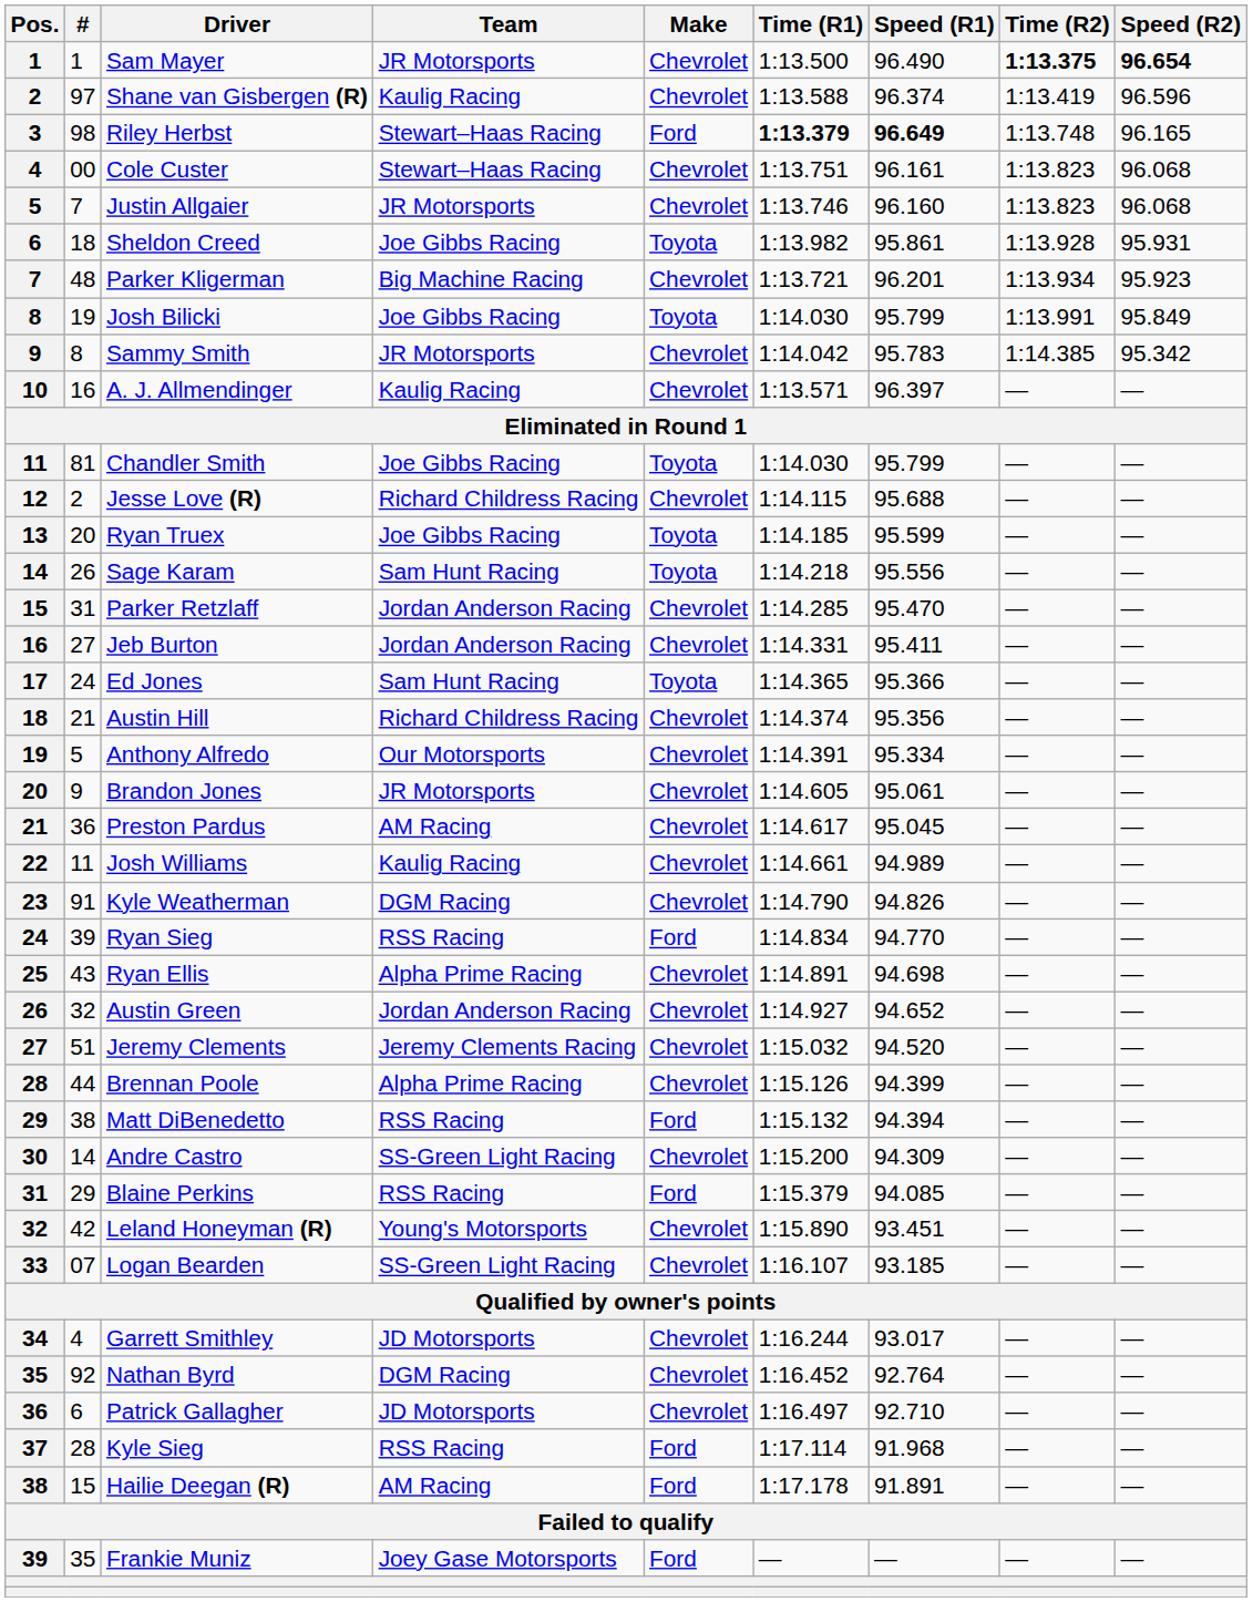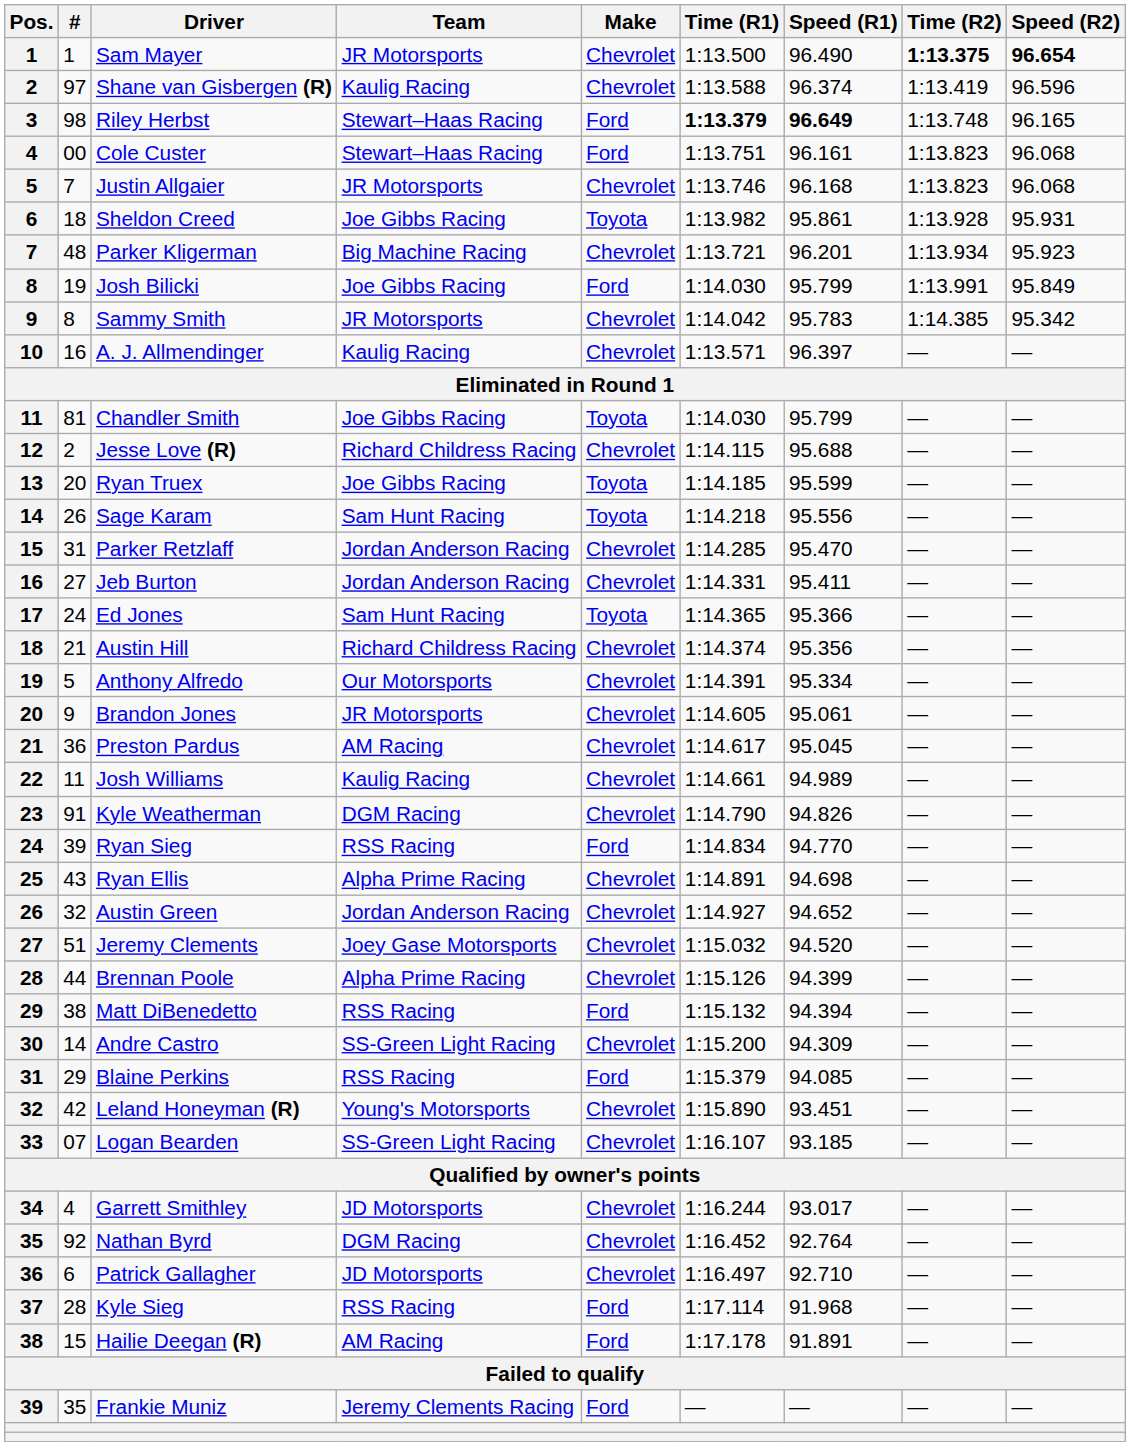 <table class="wikitable" style="font-size:95%">
 <tr>
 <th>Pos.</th>
 <th>#</th>
 <th>Driver</th>
 <th>Team</th>
 <th>Make</th>
 <th>Time (R1)</th>
 <th>Speed (R1)</th>
 <th>Time (R2)</th>
 <th>Speed (R2)</th>
 </tr>
 <tr>
 <th>1</th>
 <td>1</td>
 <td><a href='#'>Sam Mayer</a></td>
 <td><a href='#'>JR Motorsports</a></td>
 <td><a href='#'>Chevrolet</a></td>
 <td>1:13.500</td>
 <td>96.490</td>
 <td><strong>1:13.375</strong></td>
 <td><strong>96.654</strong></td>
 </tr>
 <tr>
 <th>2</th>
 <td>97</td>
 <td><a href='#'>Shane van Gisbergen</a> <strong>(R)</strong></td>
 <td><a href='#'>Kaulig Racing</a></td>
 <td><a href='#'>Chevrolet</a></td>
 <td>1:13.588</td>
 <td>96.374</td>
 <td>1:13.419</td>
 <td>96.596</td>
 </tr>
 <tr>
 <th>3</th>
 <td>98</td>
 <td><a href='#'>Riley Herbst</a></td>
 <td><a href='#'>Stewart–Haas Racing</a></td>
 <td><a href='#'>Ford</a></td>
 <td><strong>1:13.379</strong></td>
 <td><strong>96.649</strong></td>
 <td>1:13.748</td>
 <td>96.165</td>
 </tr>
 <tr>
 <th>4</th>
 <td>00</td>
 <td><a href='#'>Cole Custer</a></td>
 <td><a href='#'>Stewart–Haas Racing</a></td>
-<td><a href='#'>Chevrolet</a></td>
+<td><a href='#'>Ford</a></td>
 <td>1:13.751</td>
 <td>96.161</td>
 <td>1:13.823</td>
 <td>96.068</td>
 </tr>
 <tr>
 <th>5</th>
 <td>7</td>
 <td><a href='#'>Justin Allgaier</a></td>
 <td><a href='#'>JR Motorsports</a></td>
 <td><a href='#'>Chevrolet</a></td>
 <td>1:13.746</td>
-<td>96.160</td>
+<td>96.168</td>
 <td>1:13.823</td>
 <td>96.068</td>
 </tr>
 <tr>
 <th>6</th>
 <td>18</td>
 <td><a href='#'>Sheldon Creed</a></td>
 <td><a href='#'>Joe Gibbs Racing</a></td>
 <td><a href='#'>Toyota</a></td>
 <td>1:13.982</td>
 <td>95.861</td>
 <td>1:13.928</td>
 <td>95.931</td>
 </tr>
 <tr>
 <th>7</th>
 <td>48</td>
 <td><a href='#'>Parker Kligerman</a></td>
 <td><a href='#'>Big Machine Racing</a></td>
 <td><a href='#'>Chevrolet</a></td>
 <td>1:13.721</td>
 <td>96.201</td>
 <td>1:13.934</td>
 <td>95.923</td>
 </tr>
 <tr>
 <th>8</th>
 <td>19</td>
 <td><a href='#'>Josh Bilicki</a></td>
 <td><a href='#'>Joe Gibbs Racing</a></td>
-<td><a href='#'>Toyota</a></td>
+<td><a href='#'>Ford</a></td>
 <td>1:14.030</td>
 <td>95.799</td>
 <td>1:13.991</td>
 <td>95.849</td>
 </tr>
 <tr>
 <th>9</th>
 <td>8</td>
 <td><a href='#'>Sammy Smith</a></td>
 <td><a href='#'>JR Motorsports</a></td>
 <td><a href='#'>Chevrolet</a></td>
 <td>1:14.042</td>
 <td>95.783</td>
 <td>1:14.385</td>
 <td>95.342</td>
 </tr>
 <tr>
 <th>10</th>
 <td>16</td>
 <td><a href='#'>A. J. Allmendinger</a></td>
 <td><a href='#'>Kaulig Racing</a></td>
 <td><a href='#'>Chevrolet</a></td>
 <td>1:13.571</td>
 <td>96.397</td>
 <td>—</td>
 <td>—</td>
 </tr>
 <tr>
 <th colspan="9">Eliminated in Round 1</th>
 </tr>
 <tr>
 <th>11</th>
 <td>81</td>
 <td><a href='#'>Chandler Smith</a></td>
 <td><a href='#'>Joe Gibbs Racing</a></td>
 <td><a href='#'>Toyota</a></td>
 <td>1:14.030</td>
 <td>95.799</td>
 <td>—</td>
 <td>—</td>
 </tr>
 <tr>
 <th>12</th>
 <td>2</td>
 <td><a href='#'>Jesse Love</a> <strong>(R)</strong></td>
 <td><a href='#'>Richard Childress Racing</a></td>
 <td><a href='#'>Chevrolet</a></td>
 <td>1:14.115</td>
 <td>95.688</td>
 <td>—</td>
 <td>—</td>
 </tr>
 <tr>
 <th>13</th>
 <td>20</td>
 <td><a href='#'>Ryan Truex</a></td>
 <td><a href='#'>Joe Gibbs Racing</a></td>
 <td><a href='#'>Toyota</a></td>
 <td>1:14.185</td>
 <td>95.599</td>
 <td>—</td>
 <td>—</td>
 </tr>
 <tr>
 <th>14</th>
 <td>26</td>
 <td><a href='#'>Sage Karam</a></td>
 <td><a href='#'>Sam Hunt Racing</a></td>
 <td><a href='#'>Toyota</a></td>
 <td>1:14.218</td>
 <td>95.556</td>
 <td>—</td>
 <td>—</td>
 </tr>
 <tr>
 <th>15</th>
 <td>31</td>
 <td><a href='#'>Parker Retzlaff</a></td>
 <td><a href='#'>Jordan Anderson Racing</a></td>
 <td><a href='#'>Chevrolet</a></td>
 <td>1:14.285</td>
 <td>95.470</td>
 <td>—</td>
 <td>—</td>
 </tr>
 <tr>
 <th>16</th>
 <td>27</td>
 <td><a href='#'>Jeb Burton</a></td>
 <td><a href='#'>Jordan Anderson Racing</a></td>
 <td><a href='#'>Chevrolet</a></td>
 <td>1:14.331</td>
 <td>95.411</td>
 <td>—</td>
 <td>—</td>
 </tr>
 <tr>
 <th>17</th>
 <td>24</td>
 <td><a href='#'>Ed Jones</a></td>
 <td><a href='#'>Sam Hunt Racing</a></td>
 <td><a href='#'>Toyota</a></td>
 <td>1:14.365</td>
 <td>95.366</td>
 <td>—</td>
 <td>—</td>
 </tr>
 <tr>
 <th>18</th>
 <td>21</td>
 <td><a href='#'>Austin Hill</a></td>
 <td><a href='#'>Richard Childress Racing</a></td>
 <td><a href='#'>Chevrolet</a></td>
 <td>1:14.374</td>
 <td>95.356</td>
 <td>—</td>
 <td>—</td>
 </tr>
 <tr>
 <th>19</th>
 <td>5</td>
 <td><a href='#'>Anthony Alfredo</a></td>
 <td><a href='#'>Our Motorsports</a></td>
 <td><a href='#'>Chevrolet</a></td>
 <td>1:14.391</td>
 <td>95.334</td>
 <td>—</td>
 <td>—</td>
 </tr>
 <tr>
 <th>20</th>
 <td>9</td>
 <td><a href='#'>Brandon Jones</a></td>
 <td><a href='#'>JR Motorsports</a></td>
 <td><a href='#'>Chevrolet</a></td>
 <td>1:14.605</td>
 <td>95.061</td>
 <td>—</td>
 <td>—</td>
 </tr>
 <tr>
 <th>21</th>
 <td>36</td>
 <td><a href='#'>Preston Pardus</a></td>
 <td><a href='#'>AM Racing</a></td>
 <td><a href='#'>Chevrolet</a></td>
 <td>1:14.617</td>
 <td>95.045</td>
 <td>—</td>
 <td>—</td>
 </tr>
 <tr>
 <th>22</th>
 <td>11</td>
 <td><a href='#'>Josh Williams</a></td>
 <td><a href='#'>Kaulig Racing</a></td>
 <td><a href='#'>Chevrolet</a></td>
 <td>1:14.661</td>
 <td>94.989</td>
 <td>—</td>
 <td>—</td>
 </tr>
 <tr>
 <th>23</th>
 <td>91</td>
 <td><a href='#'>Kyle Weatherman</a></td>
 <td><a href='#'>DGM Racing</a></td>
 <td><a href='#'>Chevrolet</a></td>
 <td>1:14.790</td>
 <td>94.826</td>
 <td>—</td>
 <td>—</td>
 </tr>
 <tr>
 <th>24</th>
 <td>39</td>
 <td><a href='#'>Ryan Sieg</a></td>
 <td><a href='#'>RSS Racing</a></td>
 <td><a href='#'>Ford</a></td>
 <td>1:14.834</td>
 <td>94.770</td>
 <td>—</td>
 <td>—</td>
 </tr>
 <tr>
 <th>25</th>
 <td>43</td>
 <td><a href='#'>Ryan Ellis</a></td>
 <td><a href='#'>Alpha Prime Racing</a></td>
 <td><a href='#'>Chevrolet</a></td>
 <td>1:14.891</td>
 <td>94.698</td>
 <td>—</td>
 <td>—</td>
 </tr>
 <tr>
 <th>26</th>
 <td>32</td>
 <td><a href='#'>Austin Green</a></td>
 <td><a href='#'>Jordan Anderson Racing</a></td>
 <td><a href='#'>Chevrolet</a></td>
 <td>1:14.927</td>
 <td>94.652</td>
 <td>—</td>
 <td>—</td>
 </tr>
 <tr>
 <th>27</th>
 <td>51</td>
 <td><a href='#'>Jeremy Clements</a></td>
-<td><a href='#'>Jeremy Clements Racing</a></td>
+<td><a href='#'>Joey Gase Motorsports</a></td>
 <td><a href='#'>Chevrolet</a></td>
 <td>1:15.032</td>
 <td>94.520</td>
 <td>—</td>
 <td>—</td>
 </tr>
 <tr>
 <th>28</th>
 <td>44</td>
 <td><a href='#'>Brennan Poole</a></td>
 <td><a href='#'>Alpha Prime Racing</a></td>
 <td><a href='#'>Chevrolet</a></td>
 <td>1:15.126</td>
 <td>94.399</td>
 <td>—</td>
 <td>—</td>
 </tr>
 <tr>
 <th>29</th>
 <td>38</td>
 <td><a href='#'>Matt DiBenedetto</a></td>
 <td><a href='#'>RSS Racing</a></td>
 <td><a href='#'>Ford</a></td>
 <td>1:15.132</td>
 <td>94.394</td>
 <td>—</td>
 <td>—</td>
 </tr>
 <tr>
 <th>30</th>
 <td>14</td>
 <td><a href='#'>Andre Castro</a></td>
 <td><a href='#'>SS-Green Light Racing</a></td>
 <td><a href='#'>Chevrolet</a></td>
 <td>1:15.200</td>
 <td>94.309</td>
 <td>—</td>
 <td>—</td>
 </tr>
 <tr>
 <th>31</th>
 <td>29</td>
 <td><a href='#'>Blaine Perkins</a></td>
 <td><a href='#'>RSS Racing</a></td>
 <td><a href='#'>Ford</a></td>
 <td>1:15.379</td>
 <td>94.085</td>
 <td>—</td>
 <td>—</td>
 </tr>
 <tr>
 <th>32</th>
 <td>42</td>
 <td><a href='#'>Leland Honeyman</a> <strong>(R)</strong></td>
 <td><a href='#'>Young's Motorsports</a></td>
 <td><a href='#'>Chevrolet</a></td>
 <td>1:15.890</td>
 <td>93.451</td>
 <td>—</td>
 <td>—</td>
 </tr>
 <tr>
 <th>33</th>
 <td>07</td>
 <td><a href='#'>Logan Bearden</a></td>
 <td><a href='#'>SS-Green Light Racing</a></td>
 <td><a href='#'>Chevrolet</a></td>
 <td>1:16.107</td>
 <td>93.185</td>
 <td>—</td>
 <td>—</td>
 </tr>
 <tr>
 <th colspan="9">Qualified by owner's points</th>
 </tr>
 <tr>
 <th>34</th>
 <td>4</td>
 <td><a href='#'>Garrett Smithley</a></td>
 <td><a href='#'>JD Motorsports</a></td>
 <td><a href='#'>Chevrolet</a></td>
 <td>1:16.244</td>
 <td>93.017</td>
 <td>—</td>
 <td>—</td>
 </tr>
 <tr>
 <th>35</th>
 <td>92</td>
 <td><a href='#'>Nathan Byrd</a></td>
 <td><a href='#'>DGM Racing</a></td>
 <td><a href='#'>Chevrolet</a></td>
 <td>1:16.452</td>
 <td>92.764</td>
 <td>—</td>
 <td>—</td>
 </tr>
 <tr>
 <th>36</th>
 <td>6</td>
 <td><a href='#'>Patrick Gallagher</a></td>
 <td><a href='#'>JD Motorsports</a></td>
 <td><a href='#'>Chevrolet</a></td>
 <td>1:16.497</td>
 <td>92.710</td>
 <td>—</td>
 <td>—</td>
 </tr>
 <tr>
 <th>37</th>
 <td>28</td>
 <td><a href='#'>Kyle Sieg</a></td>
 <td><a href='#'>RSS Racing</a></td>
 <td><a href='#'>Ford</a></td>
 <td>1:17.114</td>
 <td>91.968</td>
 <td>—</td>
 <td>—</td>
 </tr>
 <tr>
 <th>38</th>
 <td>15</td>
 <td><a href='#'>Hailie Deegan</a> <strong>(R)</strong></td>
 <td><a href='#'>AM Racing</a></td>
 <td><a href='#'>Ford</a></td>
 <td>1:17.178</td>
 <td>91.891</td>
 <td>—</td>
 <td>—</td>
 </tr>
 <tr>
 <th colspan="9">Failed to qualify</th>
 </tr>
 <tr>
 <th>39</th>
 <td>35</td>
 <td><a href='#'>Frankie Muniz</a></td>
-<td><a href='#'>Joey Gase Motorsports</a></td>
+<td><a href='#'>Jeremy Clements Racing</a></td>
 <td><a href='#'>Ford</a></td>
 <td>—</td>
 <td>—</td>
 <td>—</td>
 <td>—</td>
 </tr>
 <tr>
 <th colspan="9"></th>
 </tr>
 <tr>
 <th colspan="9"></th>
 </tr>
 </table>
